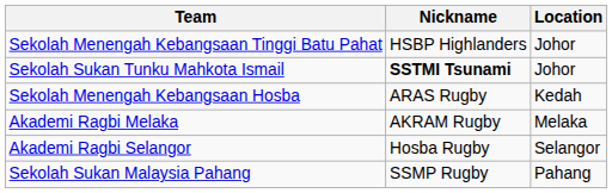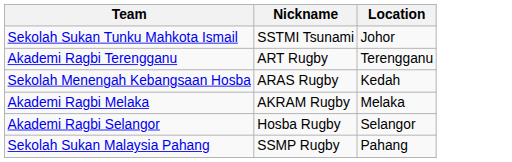 <table class="wikitable sortable">
 <tr>
 <th>Team</th>
 <th>Nickname</th>
 <th>Location</th>
 </tr>
 <tr>
-<td><a href='#'>Sekolah Menengah Kebangsaan Tinggi Batu Pahat</a></td>
-<td>HSBP Highlanders</td>
+<td><a href='#'>Sekolah Sukan Tunku Mahkota Ismail</a></td>
+<td>SSTMI Tsunami</td>
 <td>Johor</td>
 </tr>
 <tr>
-<td><a href='#'>Sekolah Sukan Tunku Mahkota Ismail</a></td>
-<td><strong>SSTMI Tsunami</strong></td>
-<td>Johor</td>
+<td><a href='#'>Akademi Ragbi Terengganu</a></td>
+<td>ART Rugby</td>
+<td>Terengganu</td>
 </tr>
 <tr>
 <td><a href='#'>Sekolah Menengah Kebangsaan Hosba</a></td>
 <td>ARAS Rugby</td>
 <td>Kedah</td>
 </tr>
 <tr>
 <td><a href='#'>Akademi Ragbi Melaka</a></td>
 <td>AKRAM Rugby</td>
 <td>Melaka</td>
 </tr>
 <tr>
 <td><a href='#'>Akademi Ragbi Selangor</a></td>
 <td>Hosba Rugby</td>
 <td>Selangor</td>
 </tr>
 <tr>
 <td><a href='#'>Sekolah Sukan Malaysia Pahang</a></td>
 <td>SSMP Rugby</td>
 <td>Pahang</td>
 </tr>
 </table>
